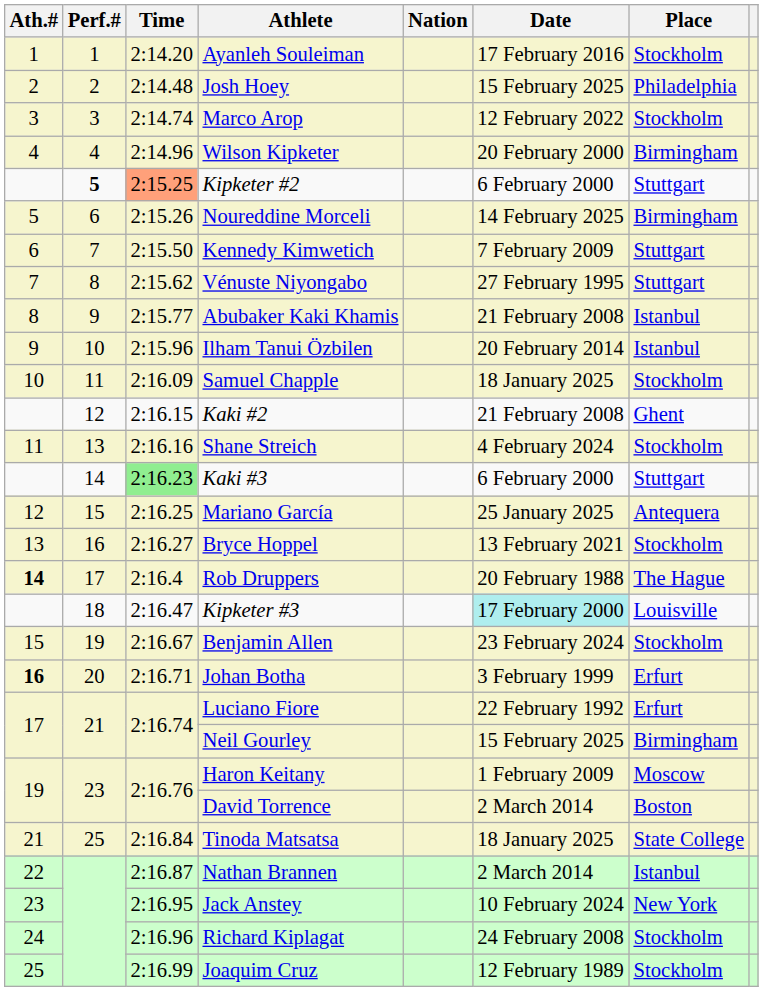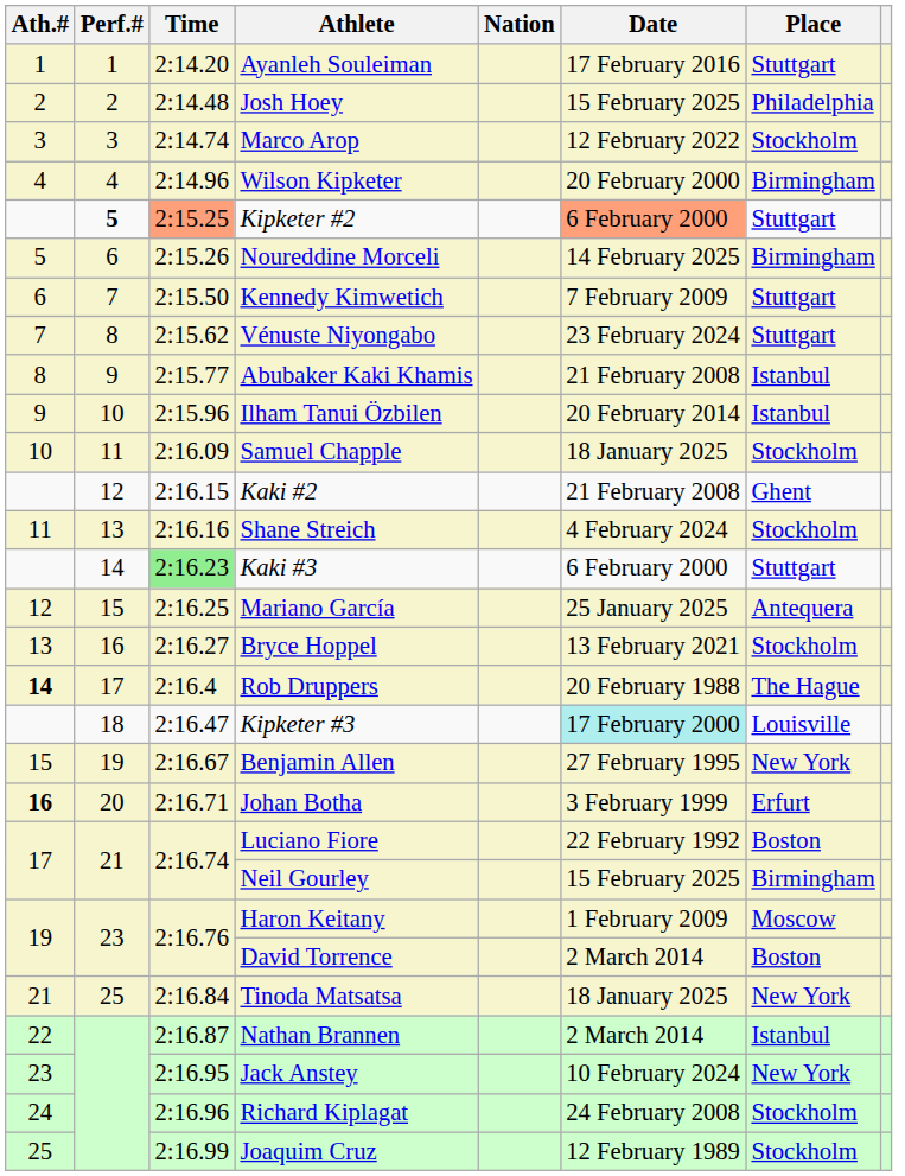 <table class="wikitable sortable">
 <tr>
 <th>Ath.#</th>
 <th>Perf.#</th>
 <th>Time</th>
 <th>Athlete</th>
 <th>Nation</th>
 <th>Date</th>
 <th>Place</th>
 <th class="unsortable"></th>
 </tr>
 <tr bgcolor="#f6F5CE">
 <td align="center">1</td>
 <td align="center">1</td>
 <td>2:14.20</td>
 <td><a href='#'>Ayanleh Souleiman</a></td>
 <td></td>
 <td>17 February 2016</td>
-<td><a href='#'>Stockholm</a></td>
+<td><a href='#'>Stuttgart</a></td>
 <td></td>
 </tr>
 <tr bgcolor="#f6F5CE">
 <td align="center">2</td>
 <td align="center">2</td>
 <td>2:14.48</td>
 <td><a href='#'>Josh Hoey</a></td>
 <td></td>
 <td>15 February 2025</td>
 <td><a href='#'>Philadelphia</a></td>
 <td></td>
 </tr>
 <tr bgcolor="#f6F5CE">
 <td align="center">3</td>
 <td align="center">3</td>
 <td>2:14.74</td>
 <td><a href='#'>Marco Arop</a></td>
 <td></td>
 <td>12 February 2022</td>
 <td><a href='#'>Stockholm</a></td>
 <td></td>
 </tr>
 <tr bgcolor="#f6F5CE">
 <td align="center">4</td>
 <td align="center">4</td>
 <td>2:14.96</td>
 <td><a href='#'>Wilson Kipketer</a></td>
 <td></td>
 <td>20 February 2000</td>
 <td><a href='#'>Birmingham</a></td>
 <td></td>
 </tr>
 <tr>
 <td align="center"></td>
 <td align="center"><strong>5</strong></td>
 <td style="background: lightsalmon;">2:15.25</td>
 <td><em>Kipketer #2</em></td>
 <td></td>
-<td>6 February 2000</td>
+<td style="background: lightsalmon;">6 February 2000</td>
 <td><a href='#'>Stuttgart</a></td>
 <td></td>
 </tr>
 <tr bgcolor="#f6F5CE">
 <td align="center">5</td>
 <td align="center">6</td>
 <td>2:15.26</td>
 <td><a href='#'>Noureddine Morceli</a></td>
 <td></td>
 <td>14 February 2025</td>
 <td><a href='#'>Birmingham</a></td>
 <td></td>
 </tr>
 <tr bgcolor="#f6F5CE">
 <td align="center">6</td>
 <td align="center">7</td>
 <td>2:15.50</td>
 <td><a href='#'>Kennedy Kimwetich</a></td>
 <td></td>
 <td>7 February 2009</td>
 <td><a href='#'>Stuttgart</a></td>
 <td></td>
 </tr>
 <tr bgcolor="#f6F5CE">
 <td align="center">7</td>
 <td align="center">8</td>
 <td>2:15.62</td>
 <td><a href='#'>Vénuste Niyongabo</a></td>
 <td></td>
-<td>27 February 1995</td>
+<td>23 February 2024</td>
 <td><a href='#'>Stuttgart</a></td>
 <td></td>
 </tr>
 <tr bgcolor="#f6F5CE">
 <td align="center">8</td>
 <td align="center">9</td>
 <td>2:15.77</td>
 <td><a href='#'>Abubaker Kaki Khamis</a></td>
 <td></td>
 <td>21 February 2008</td>
 <td><a href='#'>Istanbul</a></td>
 <td></td>
 </tr>
 <tr bgcolor="#f6F5CE">
 <td align="center">9</td>
 <td align="center">10</td>
 <td>2:15.96</td>
 <td><a href='#'>Ilham Tanui Özbilen</a></td>
 <td></td>
 <td>20 February 2014</td>
 <td><a href='#'>Istanbul</a></td>
 <td></td>
 </tr>
 <tr bgcolor="#f6F5CE">
 <td align="center">10</td>
 <td align="center">11</td>
 <td>2:16.09</td>
 <td><a href='#'>Samuel Chapple</a></td>
 <td></td>
 <td>18 January 2025</td>
 <td><a href='#'>Stockholm</a></td>
 <td></td>
 </tr>
 <tr>
 <td></td>
 <td align="center">12</td>
 <td>2:16.15</td>
 <td><em>Kaki #2</em></td>
 <td></td>
 <td>21 February 2008</td>
 <td><a href='#'>Ghent</a></td>
 <td></td>
 </tr>
 <tr bgcolor="#f6F5CE">
 <td align="center">11</td>
 <td align="center">13</td>
 <td>2:16.16</td>
 <td><a href='#'>Shane Streich</a></td>
 <td></td>
 <td>4 February 2024</td>
 <td><a href='#'>Stockholm</a></td>
 <td></td>
 </tr>
 <tr>
 <td align="center"></td>
 <td align="center">14</td>
 <td style="background: lightgreen;">2:16.23</td>
 <td><em>Kaki #3</em></td>
 <td></td>
 <td>6 February 2000</td>
 <td><a href='#'>Stuttgart</a></td>
 <td></td>
 </tr>
 <tr bgcolor="#f6F5CE">
 <td align="center">12</td>
 <td align="center">15</td>
 <td>2:16.25</td>
 <td><a href='#'>Mariano García</a></td>
 <td></td>
 <td>25 January 2025</td>
 <td><a href='#'>Antequera</a></td>
 <td></td>
 </tr>
 <tr bgcolor="#f6F5CE">
 <td align="center">13</td>
 <td align="center">16</td>
 <td>2:16.27</td>
 <td><a href='#'>Bryce Hoppel</a></td>
 <td></td>
 <td>13 February 2021</td>
 <td><a href='#'>Stockholm</a></td>
 <td></td>
 </tr>
 <tr bgcolor="#f6F5CE">
 <td align="center"><strong>14</strong></td>
 <td align="center">17</td>
 <td>2:16.4 </td>
 <td><a href='#'>Rob Druppers</a></td>
 <td></td>
 <td>20 February 1988</td>
 <td><a href='#'>The Hague</a></td>
 <td></td>
 </tr>
 <tr>
 <td></td>
 <td align="center">18</td>
 <td>2:16.47</td>
 <td><em>Kipketer #3</em></td>
 <td></td>
 <td style="background: paleturquoise;">17 February 2000</td>
 <td><a href='#'>Louisville</a></td>
 <td></td>
 </tr>
 <tr bgcolor="#f6F5CE">
 <td align="center">15</td>
 <td align="center">19</td>
 <td>2:16.67</td>
 <td><a href='#'>Benjamin Allen</a></td>
 <td></td>
-<td>23 February 2024</td>
-<td><a href='#'>Stockholm</a></td>
+<td>27 February 1995</td>
+<td><a href='#'>New York</a></td>
 <td></td>
 </tr>
 <tr bgcolor="#f6F5CE">
 <td align="center"><strong>16</strong></td>
 <td align="center">20</td>
 <td>2:16.71</td>
 <td><a href='#'>Johan Botha</a></td>
 <td></td>
 <td>3 February 1999</td>
 <td><a href='#'>Erfurt</a></td>
 <td></td>
 </tr>
 <tr bgcolor="#f6F5CE">
 <td rowspan="2" align="center">17</td>
 <td rowspan="2" align="center">21</td>
 <td rowspan="2">2:16.74</td>
 <td><a href='#'>Luciano Fiore</a></td>
 <td></td>
 <td>22 February 1992</td>
-<td><a href='#'>Erfurt</a></td>
+<td><a href='#'>Boston</a></td>
 <td></td>
 </tr>
 <tr bgcolor="#f6F5CE">
 <td><a href='#'>Neil Gourley</a></td>
 <td></td>
 <td>15 February 2025</td>
 <td><a href='#'>Birmingham</a></td>
 <td></td>
 </tr>
 <tr bgcolor="#f6F5CE">
 <td rowspan="2" align="center">19</td>
 <td rowspan="2" align="center">23</td>
 <td rowspan="2">2:16.76</td>
 <td><a href='#'>Haron Keitany</a></td>
 <td></td>
 <td>1 February 2009</td>
 <td><a href='#'>Moscow</a></td>
 <td></td>
 </tr>
 <tr bgcolor="#f6F5CE">
 <td><a href='#'>David Torrence</a></td>
 <td></td>
 <td>2 March 2014</td>
 <td><a href='#'>Boston</a></td>
 <td></td>
 </tr>
 <tr bgcolor="#f6F5CE">
 <td align="center">21</td>
 <td align="center">25</td>
 <td>2:16.84</td>
 <td><a href='#'>Tinoda Matsatsa</a></td>
 <td></td>
 <td>18 January 2025</td>
-<td><a href='#'>State College</a></td>
+<td><a href='#'>New York</a></td>
 <td></td>
 </tr>
 <tr bgcolor="#CCFFCC">
 <td align="center">22</td>
 <td rowspan="4"></td>
 <td>2:16.87</td>
 <td><a href='#'>Nathan Brannen</a></td>
 <td></td>
 <td>2 March 2014</td>
 <td><a href='#'>Istanbul</a></td>
 <td></td>
 </tr>
 <tr bgcolor="#CCFFCC">
 <td align="center">23</td>
 <td>2:16.95</td>
 <td><a href='#'>Jack Anstey</a></td>
 <td></td>
 <td>10 February 2024</td>
 <td><a href='#'>New York</a></td>
 <td></td>
 </tr>
 <tr bgcolor="#CCFFCC">
 <td align="center">24</td>
 <td>2:16.96</td>
 <td><a href='#'>Richard Kiplagat</a></td>
 <td></td>
 <td>24 February 2008</td>
 <td><a href='#'>Stockholm</a></td>
 <td></td>
 </tr>
 <tr bgcolor="#CCFFCC">
 <td align="center">25</td>
 <td>2:16.99</td>
 <td><a href='#'>Joaquim Cruz</a></td>
 <td></td>
 <td>12 February 1989</td>
 <td><a href='#'>Stockholm</a></td>
 <td></td>
 </tr>
 </table>
